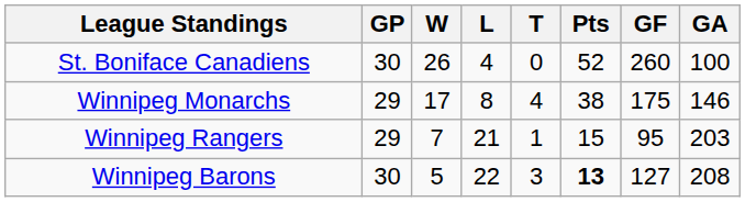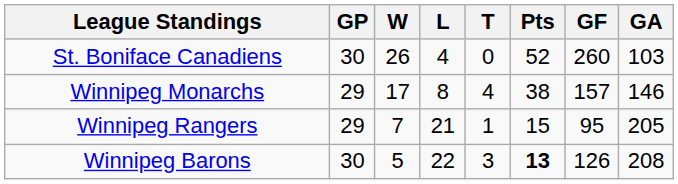 <table class="wikitable" style="text-align:center">
 <tr>
 <th width="45%">League Standings</th>
 <th width="6.25%">GP</th>
 <th width="6.25%">W</th>
 <th width="6.25%">L</th>
 <th width="6.25%">T</th>
 <th width="7.5%">Pts</th>
 <th width="7.5%">GF</th>
 <th width="7.5%">GA</th>
 </tr>
 <tr>
 <td><a href='#'>St. Boniface Canadiens</a></td>
 <td>30</td>
 <td>26</td>
 <td>4</td>
 <td>0</td>
 <td>52</td>
 <td>260</td>
-<td>100</td>
+<td>103</td>
 </tr>
 <tr>
 <td><a href='#'>Winnipeg Monarchs</a></td>
 <td>29</td>
 <td>17</td>
 <td>8</td>
 <td>4</td>
 <td>38</td>
-<td>175</td>
+<td>157</td>
 <td>146</td>
 </tr>
 <tr>
 <td><a href='#'>Winnipeg Rangers</a></td>
 <td>29</td>
 <td>7</td>
 <td>21</td>
 <td>1</td>
 <td>15</td>
 <td>95</td>
-<td>203</td>
+<td>205</td>
 </tr>
 <tr>
 <td><a href='#'>Winnipeg Barons</a></td>
 <td>30</td>
 <td>5</td>
 <td>22</td>
 <td>3</td>
 <td><strong>13</strong></td>
-<td>127</td>
+<td>126</td>
 <td>208</td>
 </tr>
 </table>
